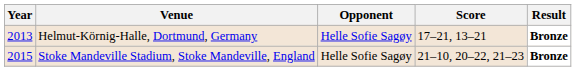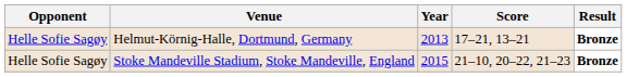 <table class="sortable wikitable" style="font-size: 90%;">
 <tr>
+<th>Opponent</th>
+<th>Venue</th>
 <th>Year</th>
-<th>Venue</th>
-<th>Opponent</th>
 <th>Score</th>
 <th>Result</th>
 </tr>
 <tr style="background:#F3E6D7">
+<td align="left"> <a href='#'>Helle Sofie Sagøy</a></td>
+<td align="left">Helmut-Körnig-Halle, <a href='#'>Dortmund</a>, <a href='#'>Germany</a></td>
 <td align="center"><a href='#'>2013</a></td>
-<td align="left">Helmut-Körnig-Halle, <a href='#'>Dortmund</a>, <a href='#'>Germany</a></td>
-<td align="left"> <a href='#'>Helle Sofie Sagøy</a></td>
 <td align="left">17–21, 13–21</td>
 <td style="text-align:left; background:white"> <strong>Bronze</strong></td>
 </tr>
 <tr style="background:#F3E6D7">
+<td align="left"> Helle Sofie Sagøy</td>
+<td align="left"><a href='#'>Stoke Mandeville Stadium</a>, <a href='#'>Stoke Mandeville</a>, <a href='#'>England</a></td>
 <td align="center"><a href='#'>2015</a></td>
-<td align="left"><a href='#'>Stoke Mandeville Stadium</a>, <a href='#'>Stoke Mandeville</a>, <a href='#'>England</a></td>
-<td align="left"> Helle Sofie Sagøy</td>
 <td align="left">21–10, 20–22, 21–23</td>
 <td style="text-align:left; background:white"> <strong>Bronze</strong></td>
 </tr>
 </table>
